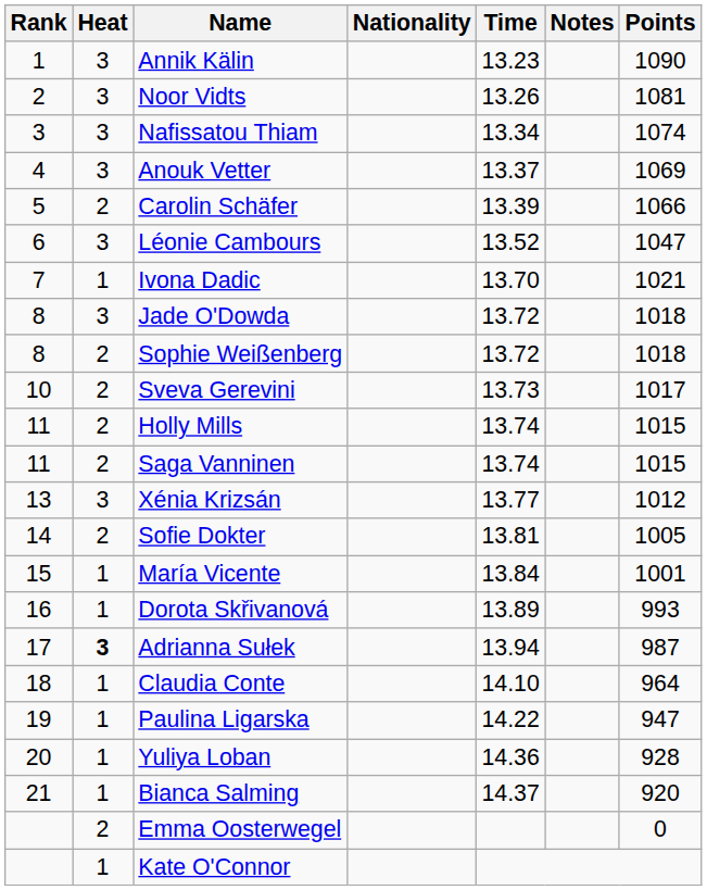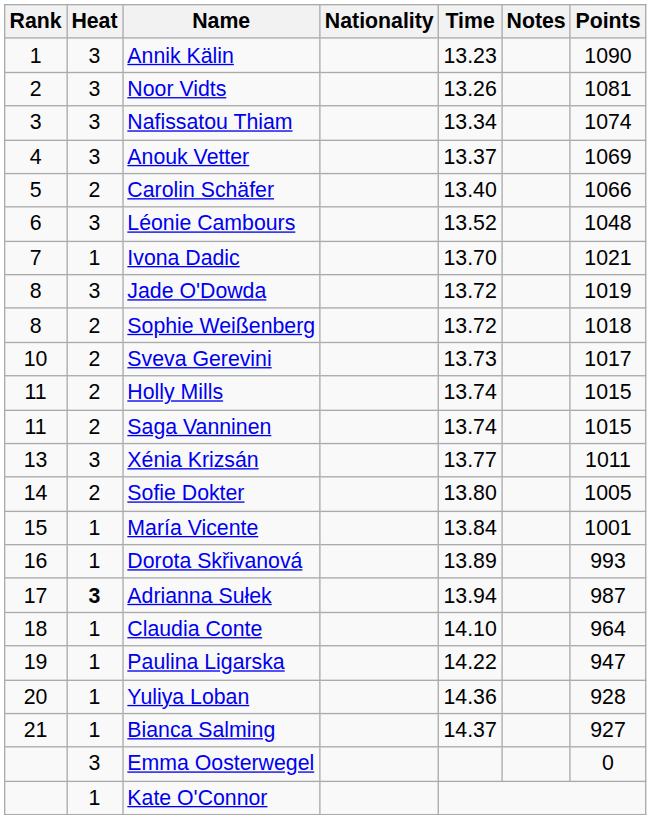 <table class="wikitable sortable" style="text-align:center">
 <tr>
 <th>Rank</th>
 <th>Heat</th>
 <th>Name</th>
 <th>Nationality</th>
 <th>Time</th>
 <th>Notes</th>
 <th>Points</th>
 </tr>
 <tr>
 <td>1</td>
 <td>3</td>
 <td align=left><a href='#'>Annik Kälin</a></td>
 <td align=left></td>
 <td>13.23</td>
 <td></td>
 <td>1090</td>
 </tr>
 <tr>
 <td>2</td>
 <td>3</td>
 <td align=left><a href='#'>Noor Vidts</a></td>
 <td align=left></td>
 <td>13.26</td>
 <td></td>
 <td>1081</td>
 </tr>
 <tr>
 <td>3</td>
 <td>3</td>
 <td align=left><a href='#'>Nafissatou Thiam</a></td>
 <td align=left></td>
 <td>13.34</td>
 <td></td>
 <td>1074</td>
 </tr>
 <tr>
 <td>4</td>
 <td>3</td>
 <td align=left><a href='#'>Anouk Vetter</a></td>
 <td align=left></td>
 <td>13.37</td>
 <td></td>
 <td>1069</td>
 </tr>
 <tr>
 <td>5</td>
 <td>2</td>
 <td align=left><a href='#'>Carolin Schäfer</a></td>
 <td align=left></td>
-<td>13.39</td>
+<td>13.40</td>
 <td></td>
 <td>1066</td>
 </tr>
 <tr>
 <td>6</td>
 <td>3</td>
 <td align=left><a href='#'>Léonie Cambours</a></td>
 <td align=left></td>
 <td>13.52</td>
 <td></td>
-<td>1047</td>
+<td>1048</td>
 </tr>
 <tr>
 <td>7</td>
 <td>1</td>
 <td align=left><a href='#'>Ivona Dadic</a></td>
 <td align=left></td>
 <td>13.70</td>
 <td></td>
 <td>1021</td>
 </tr>
 <tr>
 <td>8</td>
 <td>3</td>
 <td align=left><a href='#'>Jade O'Dowda</a></td>
 <td align=left></td>
 <td>13.72</td>
 <td></td>
-<td>1018</td>
+<td>1019</td>
 </tr>
 <tr>
 <td>8</td>
 <td>2</td>
 <td align=left><a href='#'>Sophie Weißenberg</a></td>
 <td align=left></td>
 <td>13.72</td>
 <td></td>
 <td>1018</td>
 </tr>
 <tr>
 <td>10</td>
 <td>2</td>
 <td align=left><a href='#'>Sveva Gerevini</a></td>
 <td align=left></td>
 <td>13.73</td>
 <td></td>
 <td>1017</td>
 </tr>
 <tr>
 <td>11</td>
 <td>2</td>
 <td align=left><a href='#'>Holly Mills</a></td>
 <td align=left></td>
 <td>13.74</td>
 <td></td>
 <td>1015</td>
 </tr>
 <tr>
 <td>11</td>
 <td>2</td>
 <td align=left><a href='#'>Saga Vanninen</a></td>
 <td align=left></td>
 <td>13.74</td>
 <td></td>
 <td>1015</td>
 </tr>
 <tr>
 <td>13</td>
 <td>3</td>
 <td align=left><a href='#'>Xénia Krizsán</a></td>
 <td align=left></td>
 <td>13.77</td>
 <td></td>
-<td>1012</td>
+<td>1011</td>
 </tr>
 <tr>
 <td>14</td>
 <td>2</td>
 <td align=left><a href='#'>Sofie Dokter</a></td>
 <td align=left></td>
-<td>13.81</td>
+<td>13.80</td>
 <td></td>
 <td>1005</td>
 </tr>
 <tr>
 <td>15</td>
 <td>1</td>
 <td align=left><a href='#'>María Vicente</a></td>
 <td align=left></td>
 <td>13.84</td>
 <td></td>
 <td>1001</td>
 </tr>
 <tr>
 <td>16</td>
 <td>1</td>
 <td align=left><a href='#'>Dorota Skřivanová</a></td>
 <td align=left></td>
 <td>13.89</td>
 <td></td>
 <td>993</td>
 </tr>
 <tr>
 <td>17</td>
 <td><strong>3</strong></td>
 <td align=left><a href='#'>Adrianna Sułek</a></td>
 <td align=left></td>
 <td>13.94</td>
 <td></td>
 <td>987</td>
 </tr>
 <tr>
 <td>18</td>
 <td>1</td>
 <td align=left><a href='#'>Claudia Conte</a></td>
 <td align=left></td>
 <td>14.10</td>
 <td></td>
 <td>964</td>
 </tr>
 <tr>
 <td>19</td>
 <td>1</td>
 <td align=left><a href='#'>Paulina Ligarska</a></td>
 <td align=left></td>
 <td>14.22</td>
 <td></td>
 <td>947</td>
 </tr>
 <tr>
 <td>20</td>
 <td>1</td>
 <td align=left><a href='#'>Yuliya Loban</a></td>
 <td align=left></td>
 <td>14.36</td>
 <td></td>
 <td>928</td>
 </tr>
 <tr>
 <td>21</td>
 <td>1</td>
 <td align=left><a href='#'>Bianca Salming</a></td>
 <td align=left></td>
 <td>14.37</td>
 <td></td>
-<td>920</td>
+<td>927</td>
 </tr>
 <tr>
 <td></td>
-<td>2</td>
+<td>3</td>
 <td align=left><a href='#'>Emma Oosterwegel</a></td>
 <td align=left></td>
 <td></td>
 <td></td>
 <td>0</td>
 </tr>
 <tr>
 <td></td>
 <td>1</td>
 <td align=left><a href='#'>Kate O'Connor</a></td>
 <td align=left></td>
 <td colspan=3></td>
 </tr>
 </table>
